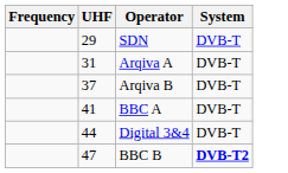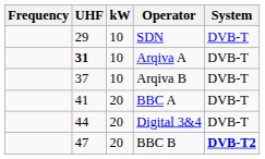 <table class="wikitable sortable">
 <tr>
 <th>Frequency</th>
 <th>UHF</th>
+<th>kW</th>
 <th>Operator</th>
 <th>System</th>
 </tr>
 <tr>
 <td></td>
 <td>29</td>
+<td>10</td>
 <td><a href='#'>SDN</a></td>
 <td><a href='#'>DVB-T</a></td>
 </tr>
 <tr>
 <td></td>
-<td>31</td>
+<td><strong>31</strong></td>
+<td>10</td>
 <td><a href='#'>Arqiva</a> A</td>
 <td>DVB-T</td>
 </tr>
 <tr>
 <td></td>
 <td>37</td>
+<td>10</td>
 <td>Arqiva B</td>
 <td>DVB-T</td>
 </tr>
 <tr>
 <td></td>
 <td>41</td>
+<td>20</td>
 <td><a href='#'>BBC</a> A</td>
 <td>DVB-T</td>
 </tr>
 <tr>
 <td></td>
 <td>44</td>
+<td>20</td>
 <td><a href='#'>Digital 3&4</a></td>
 <td>DVB-T</td>
 </tr>
 <tr>
 <td></td>
 <td>47</td>
+<td>20</td>
 <td>BBC B</td>
 <td><strong><a href='#'>DVB-T2</a></strong></td>
 </tr>
 </table>
